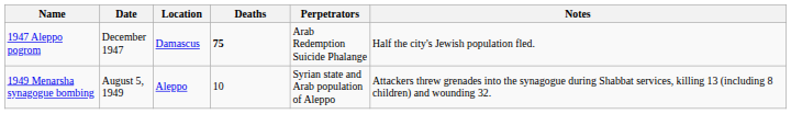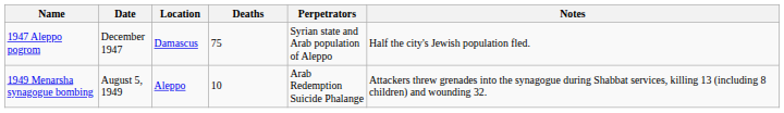 <table class="sortable wikitable" style="font-size:90%;">
 <tr>
 <th style="width:120px;">Name</th>
 <th style="width:65px;">Date</th>
 <th style="width:70px;">Location</th>
 <th style="width:100px;">Deaths</th>
 <th style="width:100px;">Perpetrators</th>
 <th class="unsortable" style="width:550px;">Notes</th>
 </tr>
 <tr>
 <td><a href='#'>1947 Aleppo pogrom</a></td>
 <td>December 1947</td>
 <td><a href='#'>Damascus</a></td>
-<td><strong>75</strong></td>
-<td>Arab Redemption Suicide Phalange</td>
+<td>75</td>
+<td>Syrian state and Arab population of Aleppo</td>
 <td>Half the city's Jewish population fled.</td>
 </tr>
 <tr>
 <td><a href='#'>1949 Menarsha synagogue bombing</a></td>
 <td>August 5, 1949</td>
 <td><a href='#'>Aleppo</a></td>
 <td>10</td>
-<td>Syrian state and Arab population of Aleppo</td>
+<td>Arab Redemption Suicide Phalange</td>
 <td>Attackers threw grenades into the synagogue during Shabbat services, killing 13 (including 8 children) and wounding 32.</td>
 </tr>
 </table>
